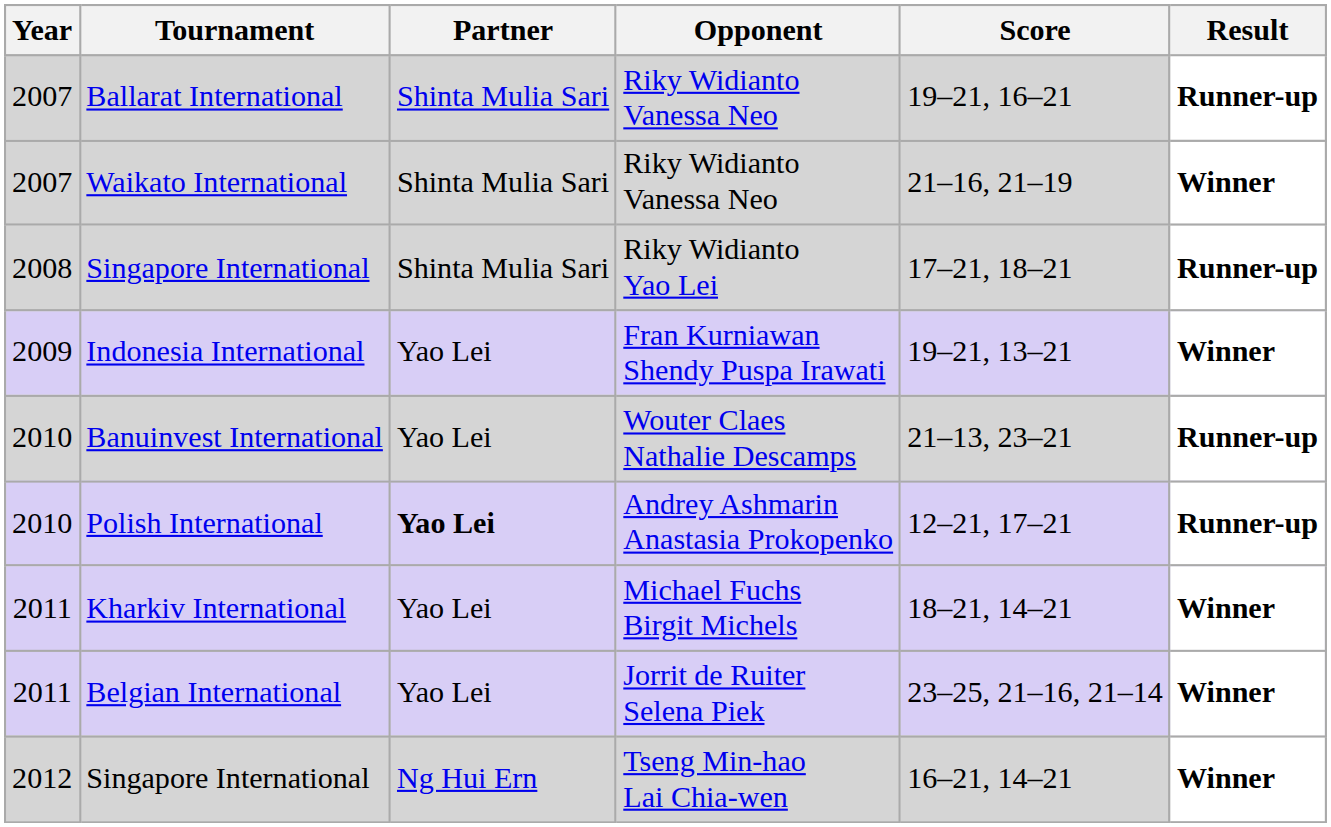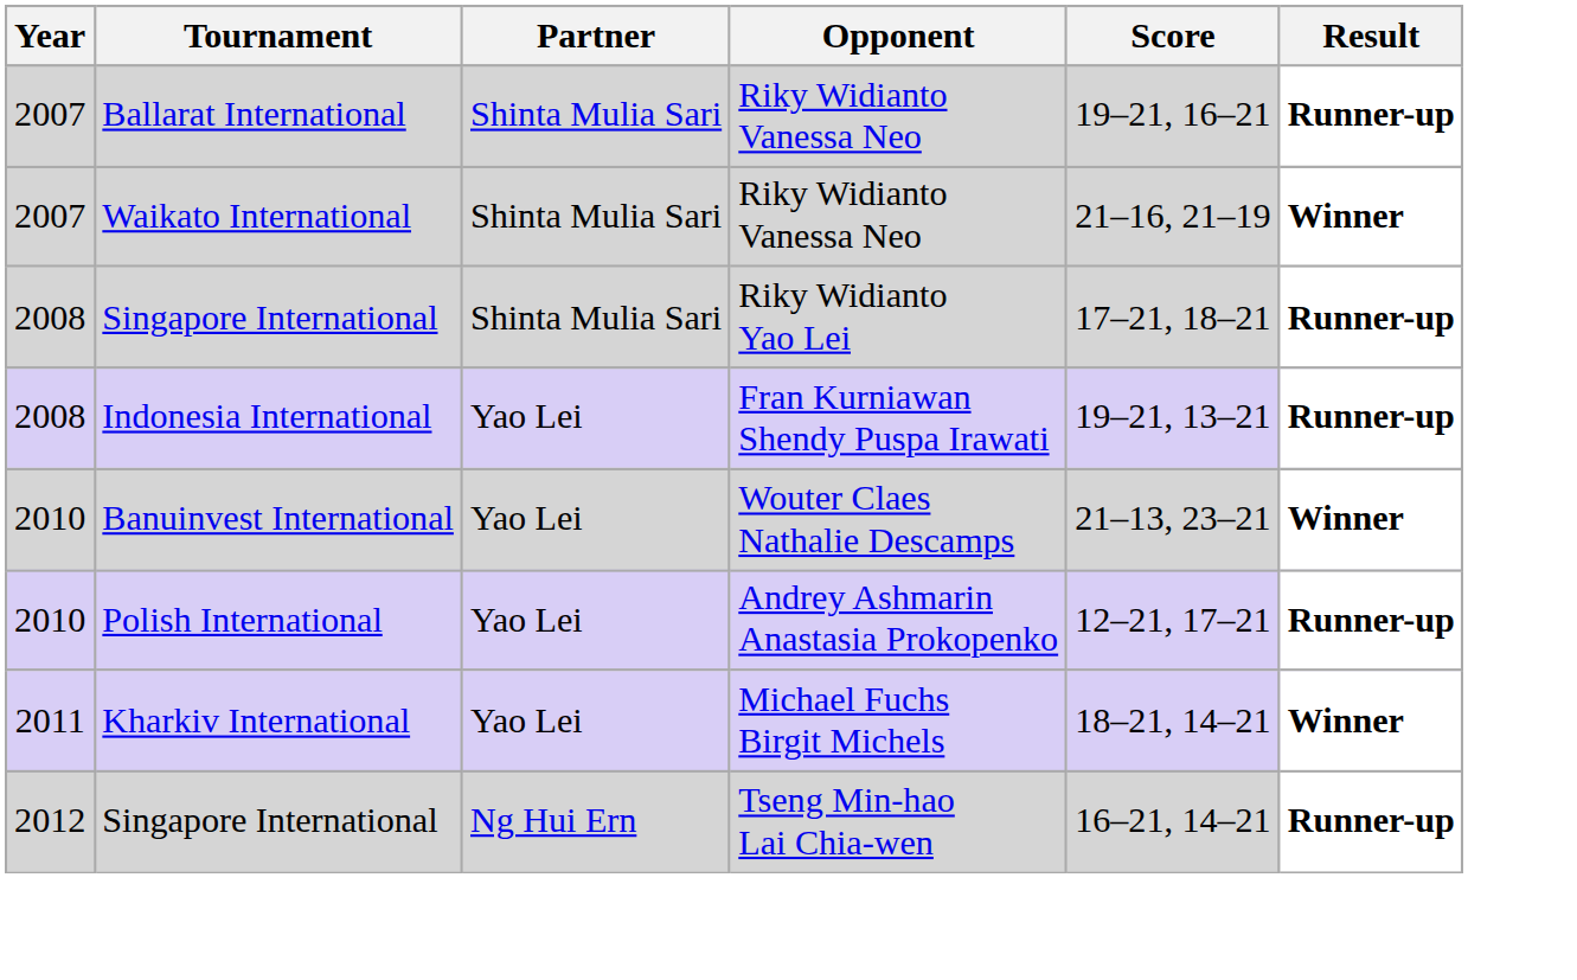 <table class="sortable wikitable" style="font-size: 90%;">
 <tr>
 <th>Year</th>
 <th>Tournament</th>
 <th>Partner</th>
 <th>Opponent</th>
 <th>Score</th>
 <th>Result</th>
 </tr>
 <tr style="background:#D5D5D5">
 <td align="center">2007</td>
 <td align="left"><a href='#'>Ballarat International</a></td>
 <td align="left"> <a href='#'>Shinta Mulia Sari</a></td>
 <td align="left"> <a href='#'>Riky Widianto</a><br> <a href='#'>Vanessa Neo</a></td>
 <td align="left">19–21, 16–21</td>
 <td style="text-align:left; background:white"> <strong>Runner-up</strong></td>
 </tr>
 <tr style="background:#D5D5D5">
 <td align="center">2007</td>
 <td align="left"><a href='#'>Waikato International</a></td>
 <td align="left"> Shinta Mulia Sari</td>
 <td align="left"> Riky Widianto<br> Vanessa Neo</td>
 <td align="left">21–16, 21–19</td>
 <td style="text-align:left; background:white"> <strong>Winner</strong></td>
 </tr>
 <tr style="background:#D5D5D5">
 <td align="center">2008</td>
 <td align="left"><a href='#'>Singapore International</a></td>
 <td align="left"> Shinta Mulia Sari</td>
 <td align="left"> Riky Widianto<br> <a href='#'>Yao Lei</a></td>
 <td align="left">17–21, 18–21</td>
 <td style="text-align:left; background:white"> <strong>Runner-up</strong></td>
 </tr>
 <tr style="background:#D8CEF6">
-<td align="center">2009</td>
+<td align="center">2008</td>
 <td align="left"><a href='#'>Indonesia International</a></td>
 <td align="left"> Yao Lei</td>
 <td align="left"> <a href='#'>Fran Kurniawan</a><br> <a href='#'>Shendy Puspa Irawati</a></td>
 <td align="left">19–21, 13–21</td>
-<td style="text-align:left; background:white"> <strong>Winner</strong></td>
+<td style="text-align:left; background:white"> <strong>Runner-up</strong></td>
 </tr>
 <tr style="background:#D5D5D5">
 <td align="center">2010</td>
 <td align="left"><a href='#'>Banuinvest International</a></td>
 <td align="left"> Yao Lei</td>
 <td align="left"> <a href='#'>Wouter Claes</a><br> <a href='#'>Nathalie Descamps</a></td>
 <td align="left">21–13, 23–21</td>
-<td style="text-align:left; background:white"> <strong>Runner-up</strong></td>
+<td style="text-align:left; background:white"> <strong>Winner</strong></td>
 </tr>
 <tr style="background:#D8CEF6">
 <td align="center">2010</td>
 <td align="left"><a href='#'>Polish International</a></td>
-<td align="left"><strong> Yao Lei</strong></td>
+<td align="left"> Yao Lei</td>
 <td align="left"> <a href='#'>Andrey Ashmarin</a><br> <a href='#'>Anastasia Prokopenko</a></td>
 <td align="left">12–21, 17–21</td>
 <td style="text-align:left; background:white"> <strong>Runner-up</strong></td>
 </tr>
 <tr style="background:#D8CEF6">
 <td align="center">2011</td>
 <td align="left"><a href='#'>Kharkiv International</a></td>
 <td align="left"> Yao Lei</td>
 <td align="left"> <a href='#'>Michael Fuchs</a><br> <a href='#'>Birgit Michels</a></td>
 <td align="left">18–21, 14–21</td>
 <td style="text-align:left; background:white"> <strong>Winner</strong></td>
 </tr>
-<tr style="background:#D8CEF6">
-<td align="center">2011</td>
-<td align="left"><a href='#'>Belgian International</a></td>
-<td align="left"> Yao Lei</td>
-<td align="left"> <a href='#'>Jorrit de Ruiter</a><br> <a href='#'>Selena Piek</a></td>
-<td align="left">23–25, 21–16, 21–14</td>
-<td style="text-align:left; background:white"> <strong>Winner</strong></td>
-</tr>
 <tr style="background:#D5D5D5">
 <td align="center">2012</td>
 <td align="left">Singapore International</td>
 <td align="left"> <a href='#'>Ng Hui Ern</a></td>
 <td align="left"> <a href='#'>Tseng Min-hao</a><br> <a href='#'>Lai Chia-wen</a></td>
 <td align="left">16–21, 14–21</td>
-<td style="text-align:left; background:white"> <strong>Winner</strong></td>
+<td style="text-align:left; background:white"> <strong>Runner-up</strong></td>
 </tr>
 </table>
